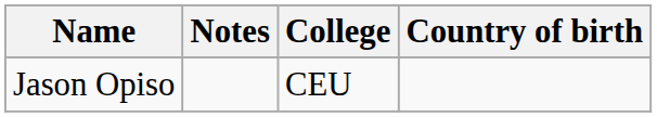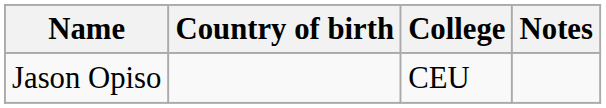 <table class="wikitable">
 <tr>
 <th>Name</th>
+<th>Country of birth</th>
+<th>College</th>
 <th>Notes</th>
-<th>College</th>
-<th>Country of birth</th>
 </tr>
 <tr>
 <td>Jason Opiso</td>
 <td></td>
 <td>CEU</td>
 <td></td>
 </tr>
 </table>
